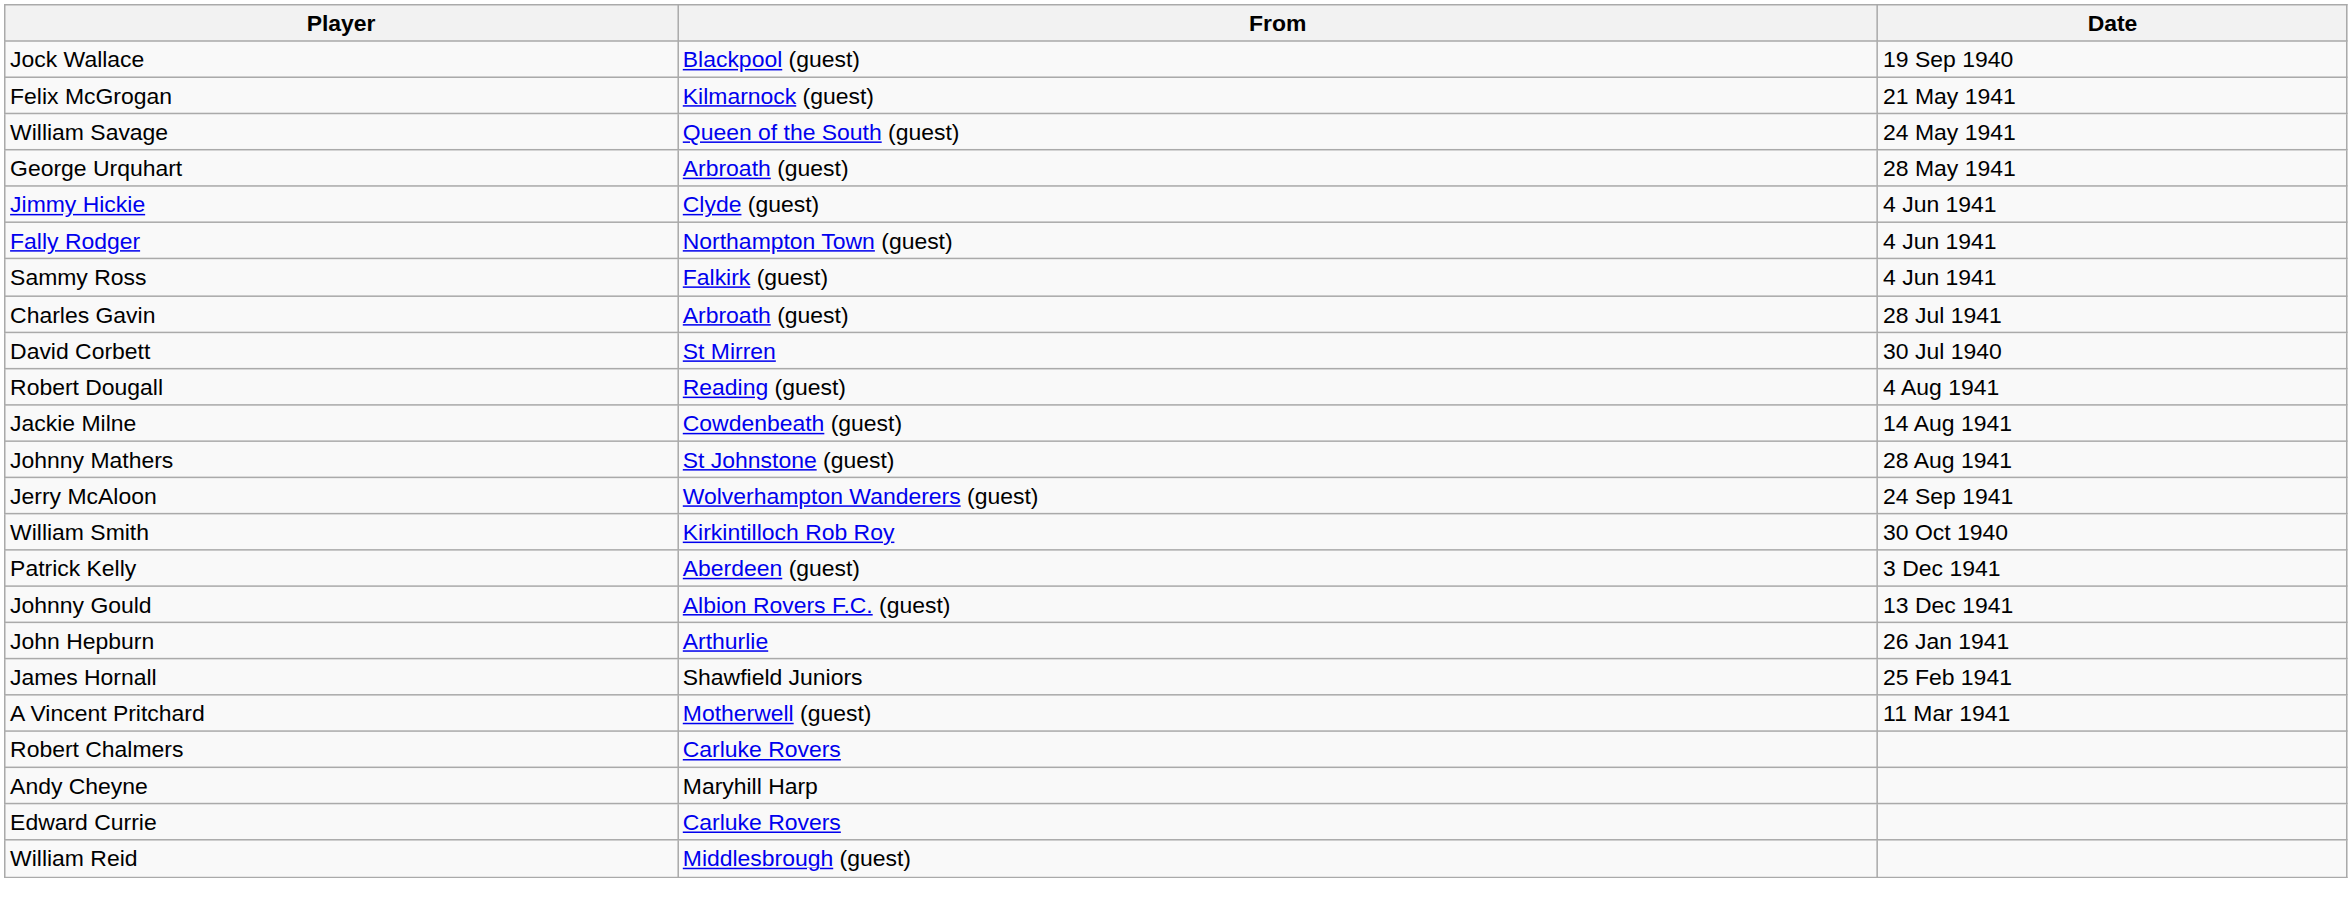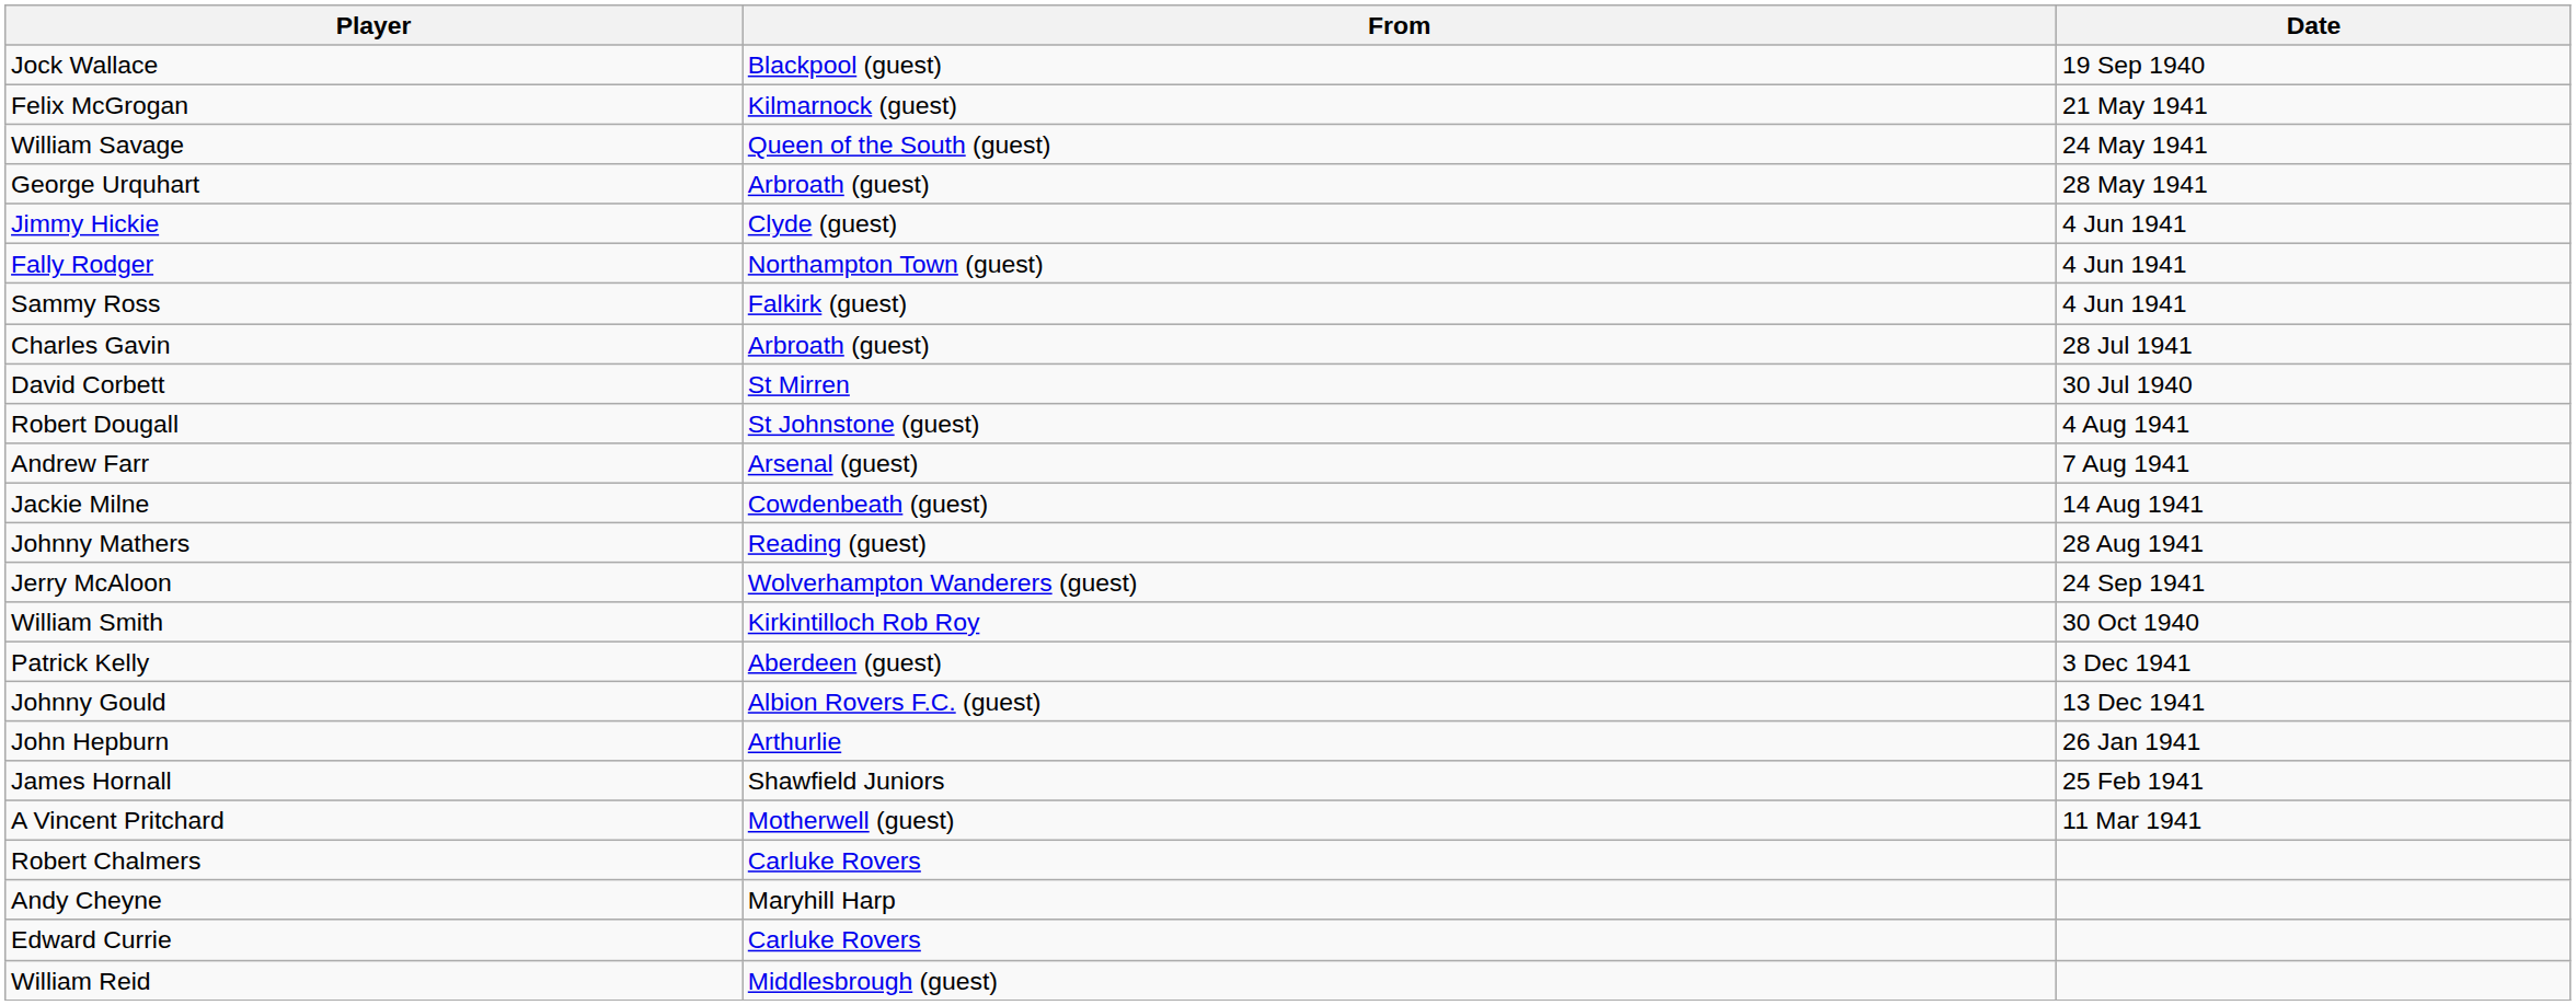 <table class="wikitable" style="text-align:center; font-size:95%;width:98%; text-align:left">
 <tr>
 <th>Player</th>
 <th>From</th>
 <th>Date</th>
 </tr>
 <tr>
 <td> Jock Wallace</td>
 <td> <a href='#'>Blackpool</a> (guest)</td>
 <td>19 Sep 1940</td>
 </tr>
 <tr>
 <td> Felix McGrogan</td>
 <td> <a href='#'>Kilmarnock</a> (guest)</td>
 <td>21 May 1941</td>
 </tr>
 <tr>
 <td> William Savage</td>
 <td> <a href='#'>Queen of the South</a> (guest)</td>
 <td>24 May 1941</td>
 </tr>
 <tr>
 <td> George Urquhart</td>
 <td> <a href='#'>Arbroath</a> (guest)</td>
 <td>28 May 1941</td>
 </tr>
 <tr>
 <td> <a href='#'>Jimmy Hickie</a></td>
 <td> <a href='#'>Clyde</a> (guest)</td>
 <td>4 Jun 1941</td>
 </tr>
 <tr>
 <td> <a href='#'>Fally Rodger</a></td>
 <td> <a href='#'>Northampton Town</a> (guest)</td>
 <td>4 Jun 1941</td>
 </tr>
 <tr>
 <td> Sammy Ross</td>
 <td> <a href='#'>Falkirk</a> (guest)</td>
 <td>4 Jun 1941</td>
 </tr>
 <tr>
 <td> Charles Gavin</td>
 <td> <a href='#'>Arbroath</a> (guest)</td>
 <td>28 Jul 1941</td>
 </tr>
 <tr>
 <td> David Corbett</td>
 <td> <a href='#'>St Mirren</a></td>
 <td>30 Jul 1940</td>
 </tr>
 <tr>
 <td> Robert Dougall</td>
-<td> <a href='#'>Reading</a> (guest)</td>
+<td> <a href='#'>St Johnstone</a> (guest)</td>
 <td>4 Aug 1941</td>
+</tr>
+<tr>
+<td> Andrew Farr</td>
+<td> <a href='#'>Arsenal</a> (guest)</td>
+<td>7 Aug 1941</td>
 </tr>
 <tr>
 <td> Jackie Milne</td>
 <td> <a href='#'>Cowdenbeath</a> (guest)</td>
 <td>14 Aug 1941</td>
 </tr>
 <tr>
 <td> Johnny Mathers</td>
-<td> <a href='#'>St Johnstone</a> (guest)</td>
+<td> <a href='#'>Reading</a> (guest)</td>
 <td>28 Aug 1941</td>
 </tr>
 <tr>
 <td> Jerry McAloon</td>
 <td> <a href='#'>Wolverhampton Wanderers</a> (guest)</td>
 <td>24 Sep 1941</td>
 </tr>
 <tr>
 <td> William Smith</td>
 <td> <a href='#'>Kirkintilloch Rob Roy</a></td>
 <td>30 Oct 1940</td>
 </tr>
 <tr>
 <td> Patrick Kelly</td>
 <td> <a href='#'>Aberdeen</a> (guest)</td>
 <td>3 Dec 1941</td>
 </tr>
 <tr>
 <td> Johnny Gould</td>
 <td> <a href='#'>Albion Rovers F.C.</a> (guest)</td>
 <td>13 Dec 1941</td>
 </tr>
 <tr>
 <td> John Hepburn</td>
 <td> <a href='#'>Arthurlie</a></td>
 <td>26 Jan 1941</td>
 </tr>
 <tr>
 <td> James Hornall</td>
 <td> Shawfield Juniors</td>
 <td>25 Feb 1941</td>
 </tr>
 <tr>
 <td> A Vincent Pritchard</td>
 <td> <a href='#'>Motherwell</a> (guest)</td>
 <td>11 Mar 1941</td>
 </tr>
 <tr>
 <td> Robert Chalmers</td>
 <td> <a href='#'>Carluke Rovers</a></td>
 <td></td>
 </tr>
 <tr>
 <td> Andy Cheyne</td>
 <td> Maryhill Harp</td>
 <td></td>
 </tr>
 <tr>
 <td> Edward Currie</td>
 <td> <a href='#'>Carluke Rovers</a></td>
 <td></td>
 </tr>
 <tr>
 <td> William Reid</td>
 <td> <a href='#'>Middlesbrough</a> (guest)</td>
 <td></td>
 </tr>
 </table>
